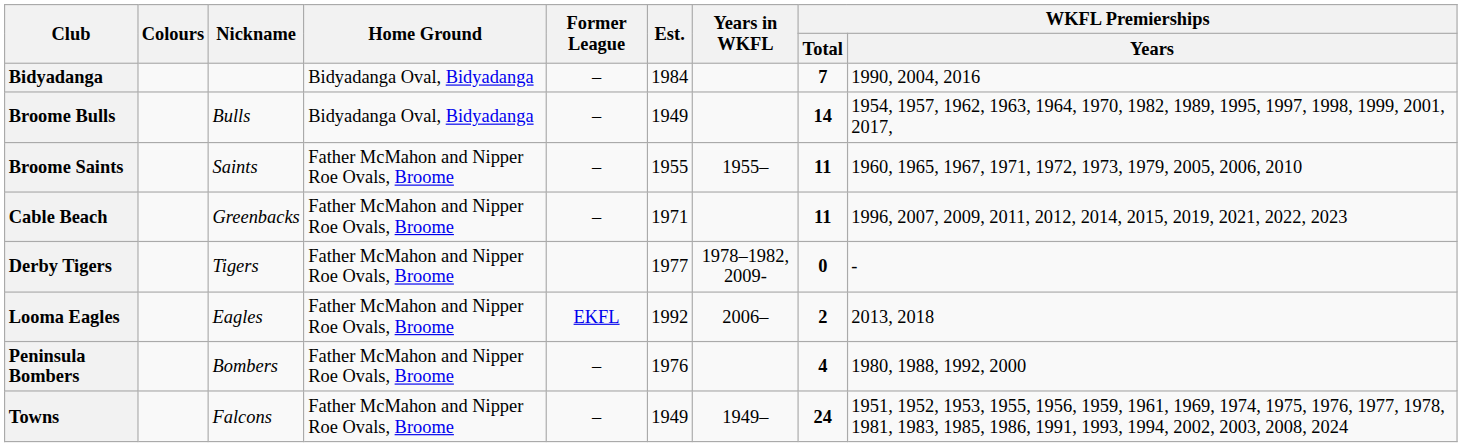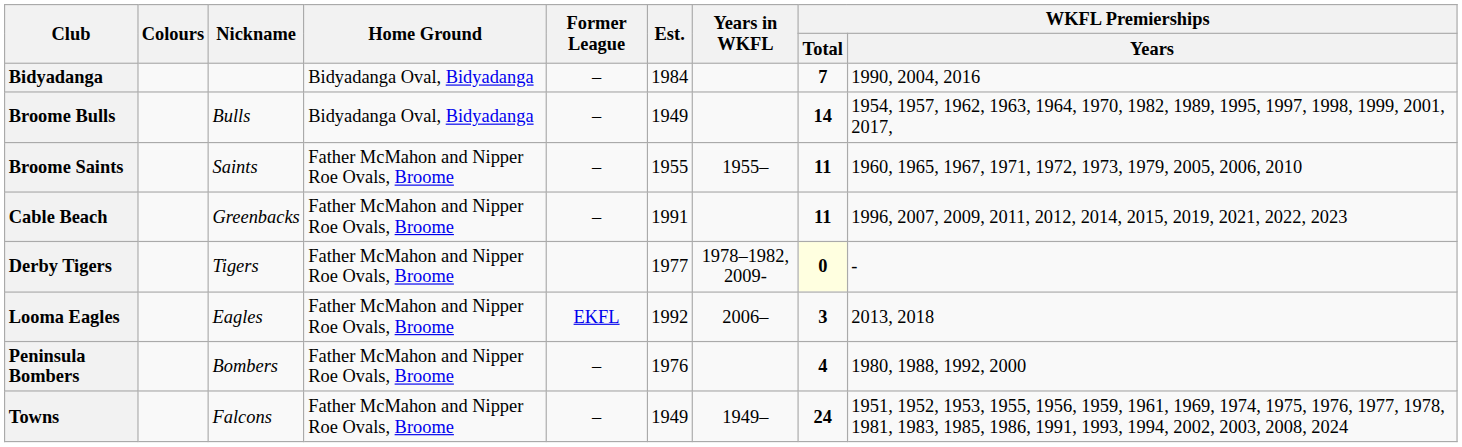 <table class="wikitable sortable" style="text-align:center; width:100%">
 <tr>
 <th rowspan="2">Club</th>
 <th rowspan="2">Colours</th>
 <th rowspan="2">Nickname</th>
 <th rowspan="2">Home Ground</th>
 <th rowspan="2">Former League</th>
 <th rowspan="2">Est.</th>
 <th rowspan="2">Years in WKFL</th>
 <th colspan="2">WKFL Premierships</th>
 </tr>
 <tr>
 <th>Total</th>
 <th>Years</th>
 </tr>
 <tr>
 <th style="text-align:left">Bidyadanga</th>
 <td></td>
 <td align="left"><em></em></td>
 <td align="left">Bidyadanga Oval, <a href='#'>Bidyadanga</a></td>
 <td>–</td>
 <td>1984</td>
 <td></td>
 <td><strong>7</strong></td>
 <td align="left">1990, 2004, 2016</td>
 </tr>
 <tr>
 <th style="text-align:left">Broome Bulls</th>
 <td></td>
 <td align="left"><em>Bulls</em></td>
 <td align="left">Bidyadanga Oval, <a href='#'>Bidyadanga</a></td>
 <td>–</td>
 <td>1949</td>
 <td></td>
 <td><strong>14</strong></td>
 <td align="left">1954, 1957, 1962, 1963, 1964, 1970, 1982, 1989, 1995, 1997, 1998, 1999, 2001, 2017,</td>
 </tr>
 <tr>
 <th style="text-align:left">Broome Saints</th>
 <td></td>
 <td align="left"><em>Saints</em></td>
 <td align="left">Father McMahon and Nipper Roe Ovals, <a href='#'>Broome</a></td>
 <td>–</td>
 <td>1955</td>
 <td>1955–</td>
 <td><strong>11</strong></td>
 <td align="left">1960, 1965, 1967, 1971, 1972, 1973, 1979, 2005, 2006, 2010</td>
 </tr>
 <tr>
 <th style="text-align:left">Cable Beach</th>
 <td></td>
 <td align="left"><em>Greenbacks</em></td>
 <td align="left">Father McMahon and Nipper Roe Ovals, <a href='#'>Broome</a></td>
 <td>–</td>
-<td>1971</td>
+<td>1991</td>
 <td></td>
 <td><strong>11</strong></td>
 <td align="left">1996, 2007, 2009, 2011, 2012, 2014, 2015, 2019, 2021, 2022, 2023</td>
 </tr>
 <tr>
 <th style="text-align:left">Derby Tigers</th>
 <td></td>
 <td align="left"><em>Tigers</em></td>
 <td align="left">Father McMahon and Nipper Roe Ovals, <a href='#'>Broome</a></td>
 <td></td>
 <td>1977</td>
 <td>1978–1982, 2009-</td>
-<td><strong>0</strong></td>
+<td style="background: lightyellow;"><strong>0</strong></td>
 <td align="left">-</td>
 </tr>
 <tr>
 <th style="text-align:left">Looma Eagles</th>
 <td></td>
 <td align="left"><em>Eagles</em></td>
 <td align="left">Father McMahon and Nipper Roe Ovals, <a href='#'>Broome</a></td>
 <td><a href='#'>EKFL</a></td>
 <td>1992</td>
 <td>2006–</td>
-<td><strong>2</strong></td>
+<td><strong>3</strong></td>
 <td align="left">2013, 2018</td>
 </tr>
 <tr>
 <th style="text-align:left">Peninsula Bombers</th>
 <td></td>
 <td align="left"><em>Bombers</em></td>
 <td align="left">Father McMahon and Nipper Roe Ovals, <a href='#'>Broome</a></td>
 <td>–</td>
 <td>1976</td>
 <td></td>
 <td><strong>4</strong></td>
 <td align="left">1980, 1988, 1992, 2000</td>
 </tr>
 <tr>
 <th style="text-align:left">Towns</th>
 <td></td>
 <td align="left"><em>Falcons</em></td>
 <td align="left">Father McMahon and Nipper Roe Ovals, <a href='#'>Broome</a></td>
 <td>–</td>
 <td>1949</td>
 <td>1949–</td>
 <td><strong>24</strong></td>
 <td align="left">1951, 1952, 1953, 1955, 1956, 1959, 1961, 1969, 1974, 1975, 1976, 1977, 1978, 1981, 1983, 1985, 1986, 1991, 1993, 1994, 2002, 2003, 2008, 2024</td>
 </tr>
 </table>
